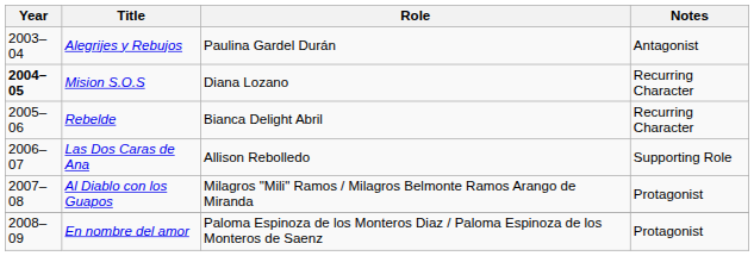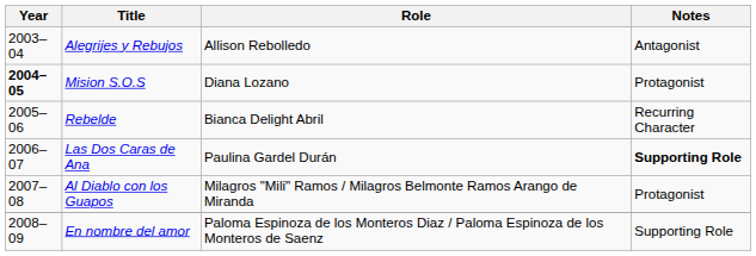 <table class="wikitable">
 <tr>
 <th>Year</th>
 <th>Title</th>
 <th>Role</th>
 <th>Notes</th>
 </tr>
 <tr>
 <td>2003–04</td>
 <td><em><a href='#'>Alegrijes y Rebujos</a></em></td>
-<td>Paulina Gardel Durán</td>
+<td>Allison Rebolledo</td>
 <td>Antagonist</td>
 </tr>
 <tr>
 <td><strong>2004–05</strong></td>
 <td><em><a href='#'>Mision S.O.S</a></em></td>
 <td>Diana Lozano</td>
-<td>Recurring Character</td>
+<td>Protagonist</td>
 </tr>
 <tr>
 <td>2005–06</td>
 <td><em><a href='#'>Rebelde</a></em></td>
 <td>Bianca Delight Abril</td>
 <td>Recurring Character</td>
 </tr>
 <tr>
 <td>2006–07</td>
 <td><em><a href='#'>Las Dos Caras de Ana</a></em></td>
-<td>Allison Rebolledo</td>
-<td>Supporting Role</td>
+<td>Paulina Gardel Durán</td>
+<td><strong>Supporting Role</strong></td>
 </tr>
 <tr>
 <td>2007–08</td>
 <td><em><a href='#'>Al Diablo con los Guapos</a></em></td>
 <td>Milagros "Mili" Ramos / Milagros Belmonte Ramos Arango de Miranda</td>
 <td>Protagonist</td>
 </tr>
 <tr>
 </tr>
 <tr>
 <td>2008–09</td>
 <td><em><a href='#'>En nombre del amor</a></em></td>
 <td>Paloma Espinoza de los Monteros Diaz / Paloma Espinoza de los Monteros de Saenz</td>
-<td>Protagonist</td>
+<td>Supporting Role</td>
 </tr>
 </table>
